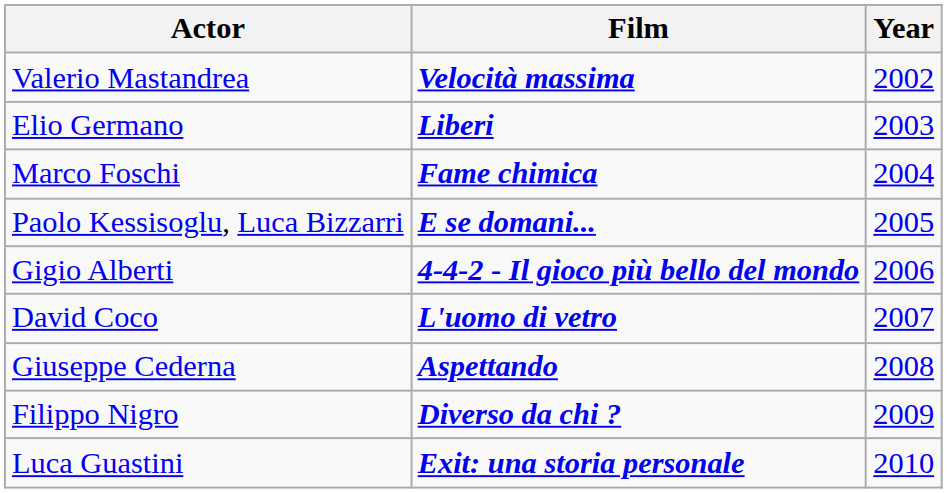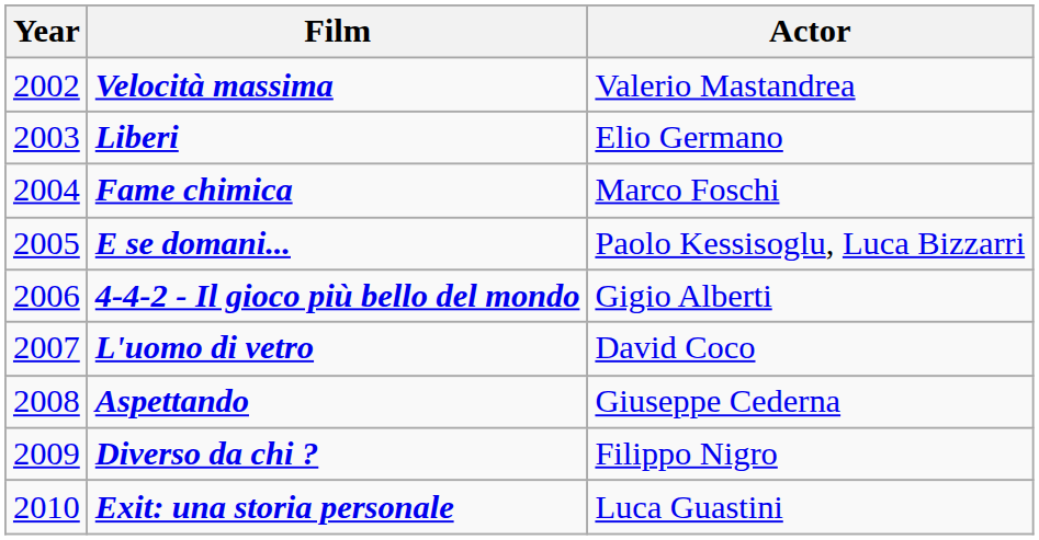 <table class="wikitable">
 <tr>
+<th>Year</th>
+<th>Film</th>
 <th>Actor</th>
-<th>Film</th>
-<th>Year</th>
 </tr>
 <tr>
+<td><a href='#'>2002</a></td>
+<td><strong><em><a href='#'>Velocità massima</a></em></strong></td>
 <td> <a href='#'>Valerio Mastandrea</a></td>
-<td><strong><em><a href='#'>Velocità massima</a></em></strong></td>
-<td><a href='#'>2002</a></td>
 </tr>
 <tr>
+<td><a href='#'>2003</a></td>
+<td><strong><em><a href='#'>Liberi</a></em></strong></td>
 <td> <a href='#'>Elio Germano</a></td>
-<td><strong><em><a href='#'>Liberi</a></em></strong></td>
-<td><a href='#'>2003</a></td>
 </tr>
 <tr>
+<td><a href='#'>2004</a></td>
+<td><strong><em><a href='#'>Fame chimica</a></em></strong></td>
 <td> <a href='#'>Marco Foschi</a></td>
-<td><strong><em><a href='#'>Fame chimica</a></em></strong></td>
-<td><a href='#'>2004</a></td>
 </tr>
 <tr>
+<td><a href='#'>2005</a></td>
+<td><strong><em><a href='#'>E se domani...</a></em></strong></td>
 <td> <a href='#'>Paolo Kessisoglu</a>,  <a href='#'>Luca Bizzarri</a></td>
-<td><strong><em><a href='#'>E se domani...</a></em></strong></td>
-<td><a href='#'>2005</a></td>
 </tr>
 <tr>
+<td><a href='#'>2006</a></td>
+<td><strong><em><a href='#'>4-4-2 - Il gioco più bello del mondo</a></em></strong></td>
 <td> <a href='#'>Gigio Alberti</a></td>
-<td><strong><em><a href='#'>4-4-2 - Il gioco più bello del mondo</a></em></strong></td>
-<td><a href='#'>2006</a></td>
 </tr>
 <tr>
+<td><a href='#'>2007</a></td>
+<td><strong><em><a href='#'>L'uomo di vetro</a></em></strong></td>
 <td> <a href='#'>David Coco</a></td>
-<td><strong><em><a href='#'>L'uomo di vetro</a></em></strong></td>
-<td><a href='#'>2007</a></td>
 </tr>
 <tr>
+<td><a href='#'>2008</a></td>
+<td><strong><em><a href='#'>Aspettando</a></em></strong></td>
 <td> <a href='#'>Giuseppe Cederna</a></td>
-<td><strong><em><a href='#'>Aspettando</a></em></strong></td>
-<td><a href='#'>2008</a></td>
 </tr>
 <tr>
+<td><a href='#'>2009</a></td>
+<td><strong><em><a href='#'>Diverso da chi ?</a></em></strong></td>
 <td> <a href='#'>Filippo Nigro</a></td>
-<td><strong><em><a href='#'>Diverso da chi ?</a></em></strong></td>
-<td><a href='#'>2009</a></td>
 </tr>
 <tr>
+<td><a href='#'>2010</a></td>
+<td><strong><em><a href='#'>Exit: una storia personale</a></em></strong></td>
 <td> <a href='#'>Luca Guastini</a></td>
-<td><strong><em><a href='#'>Exit: una storia personale</a></em></strong></td>
-<td><a href='#'>2010</a></td>
 </tr>
 </table>
